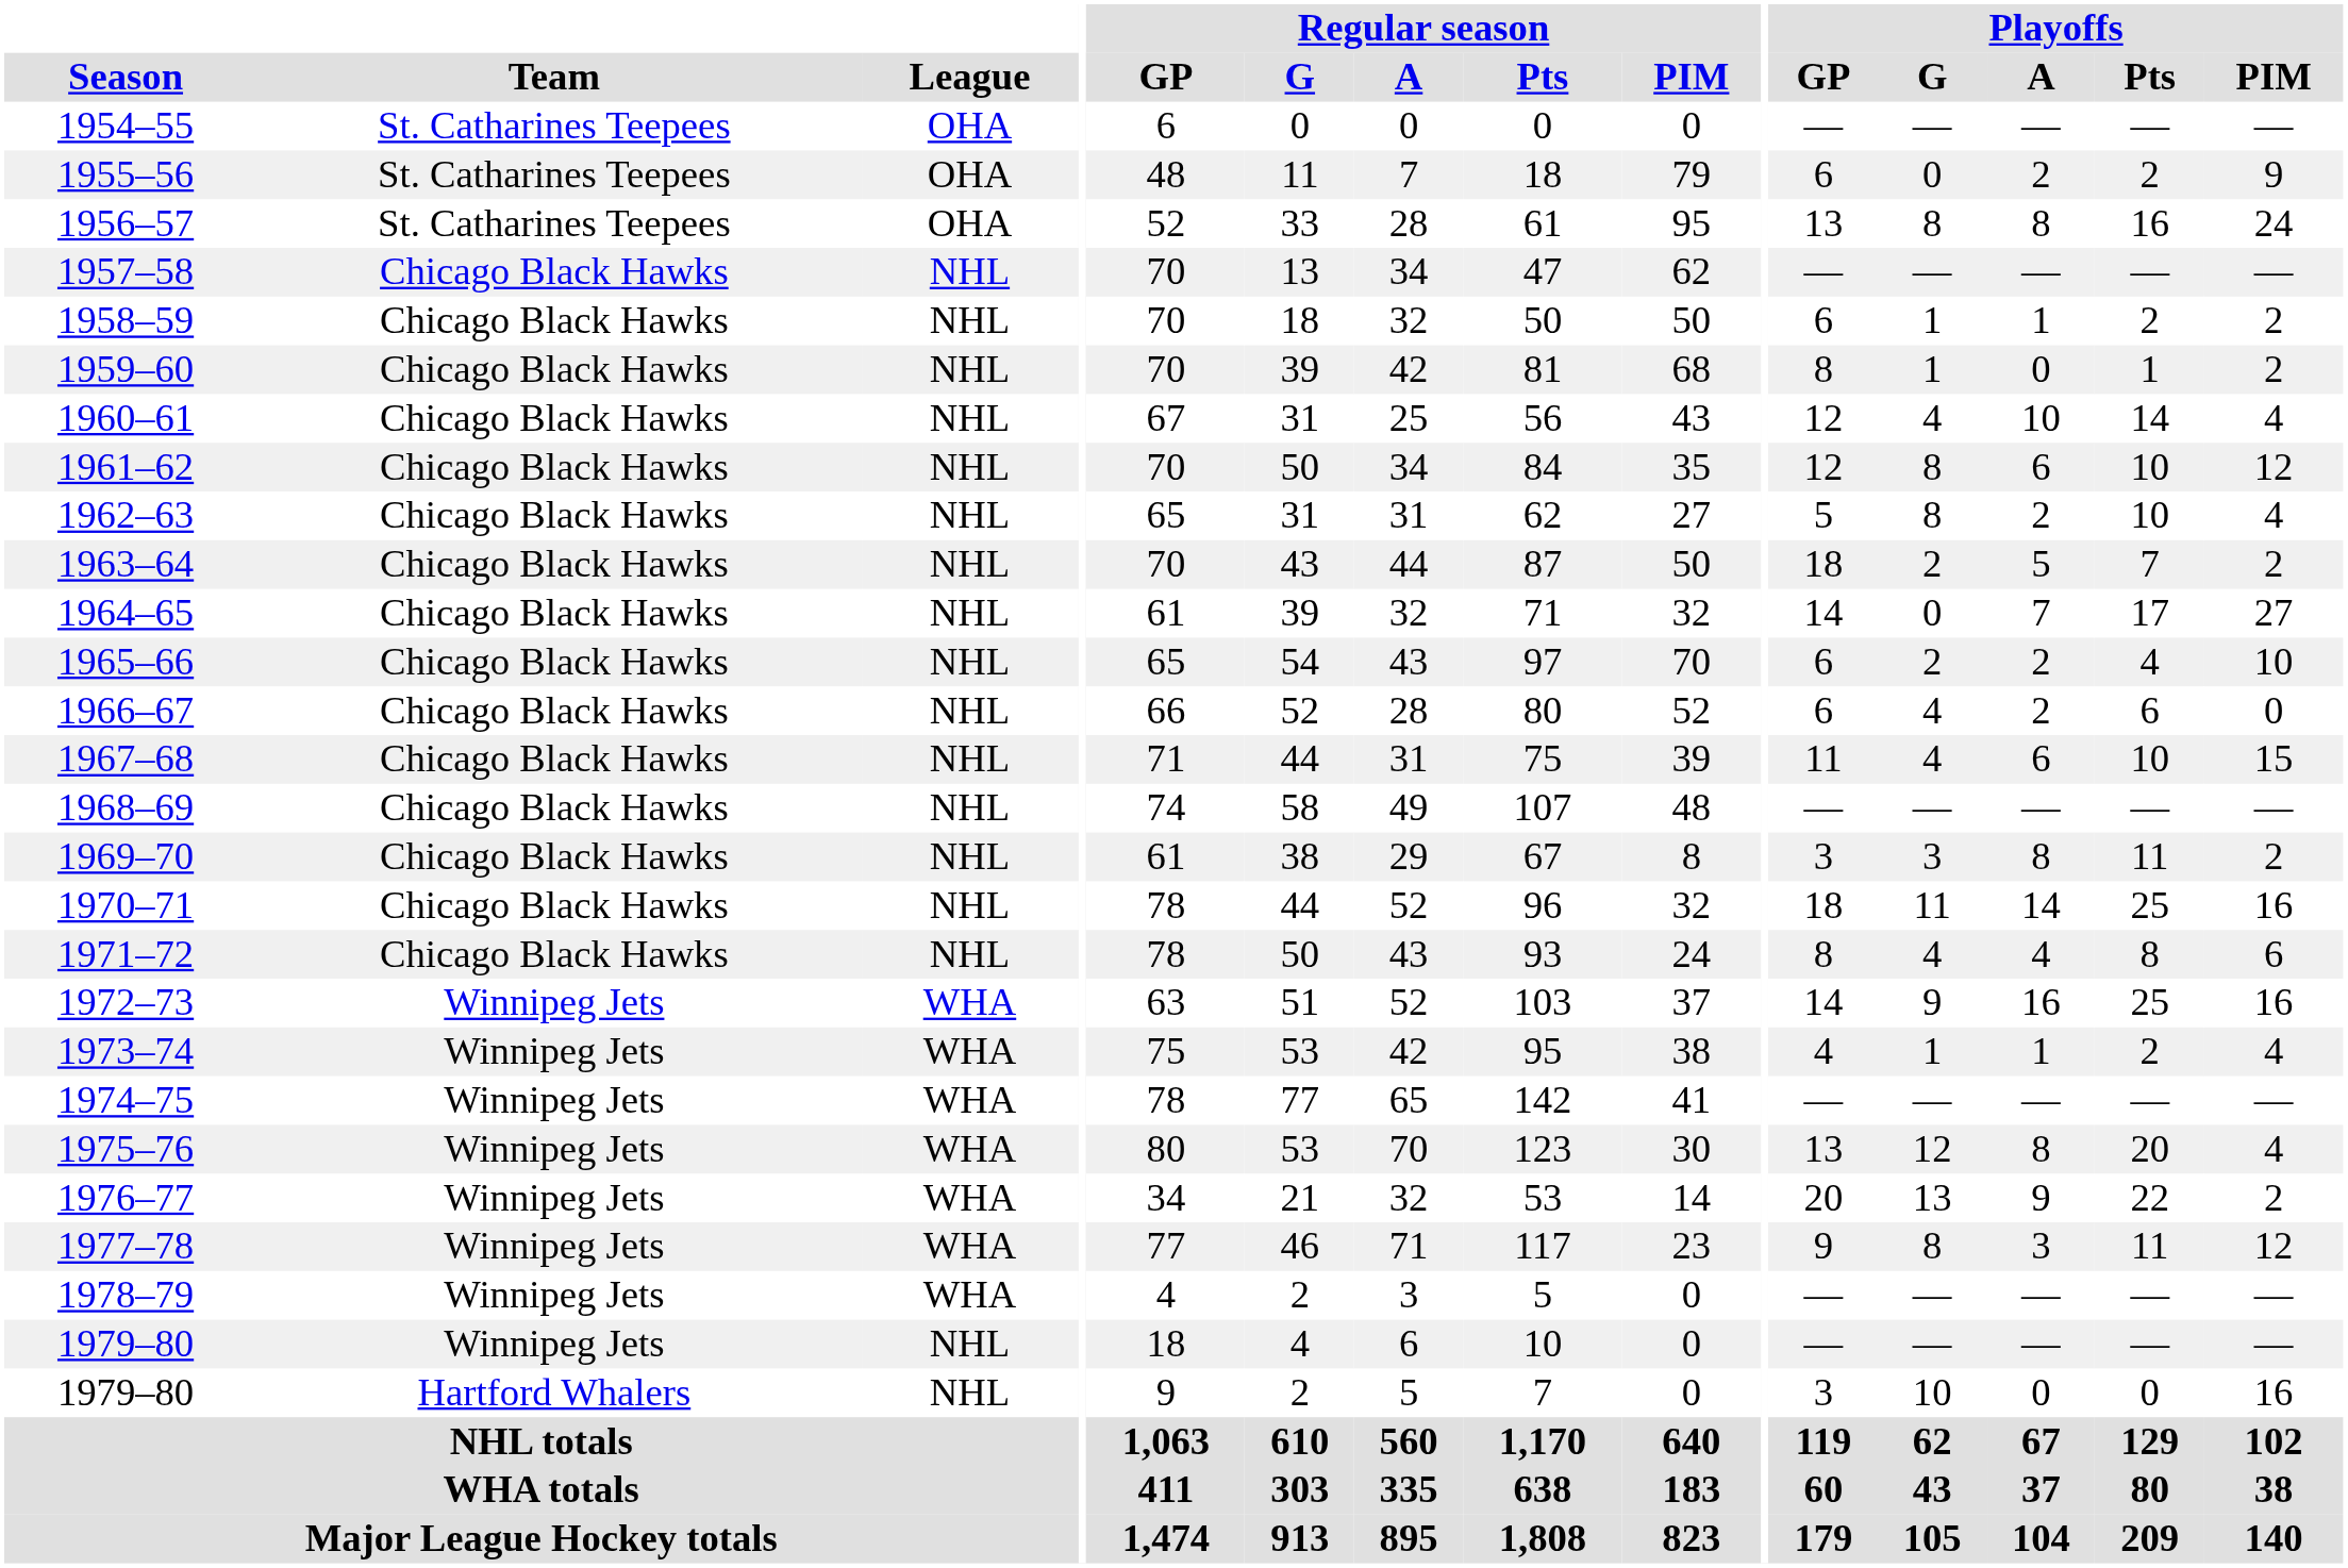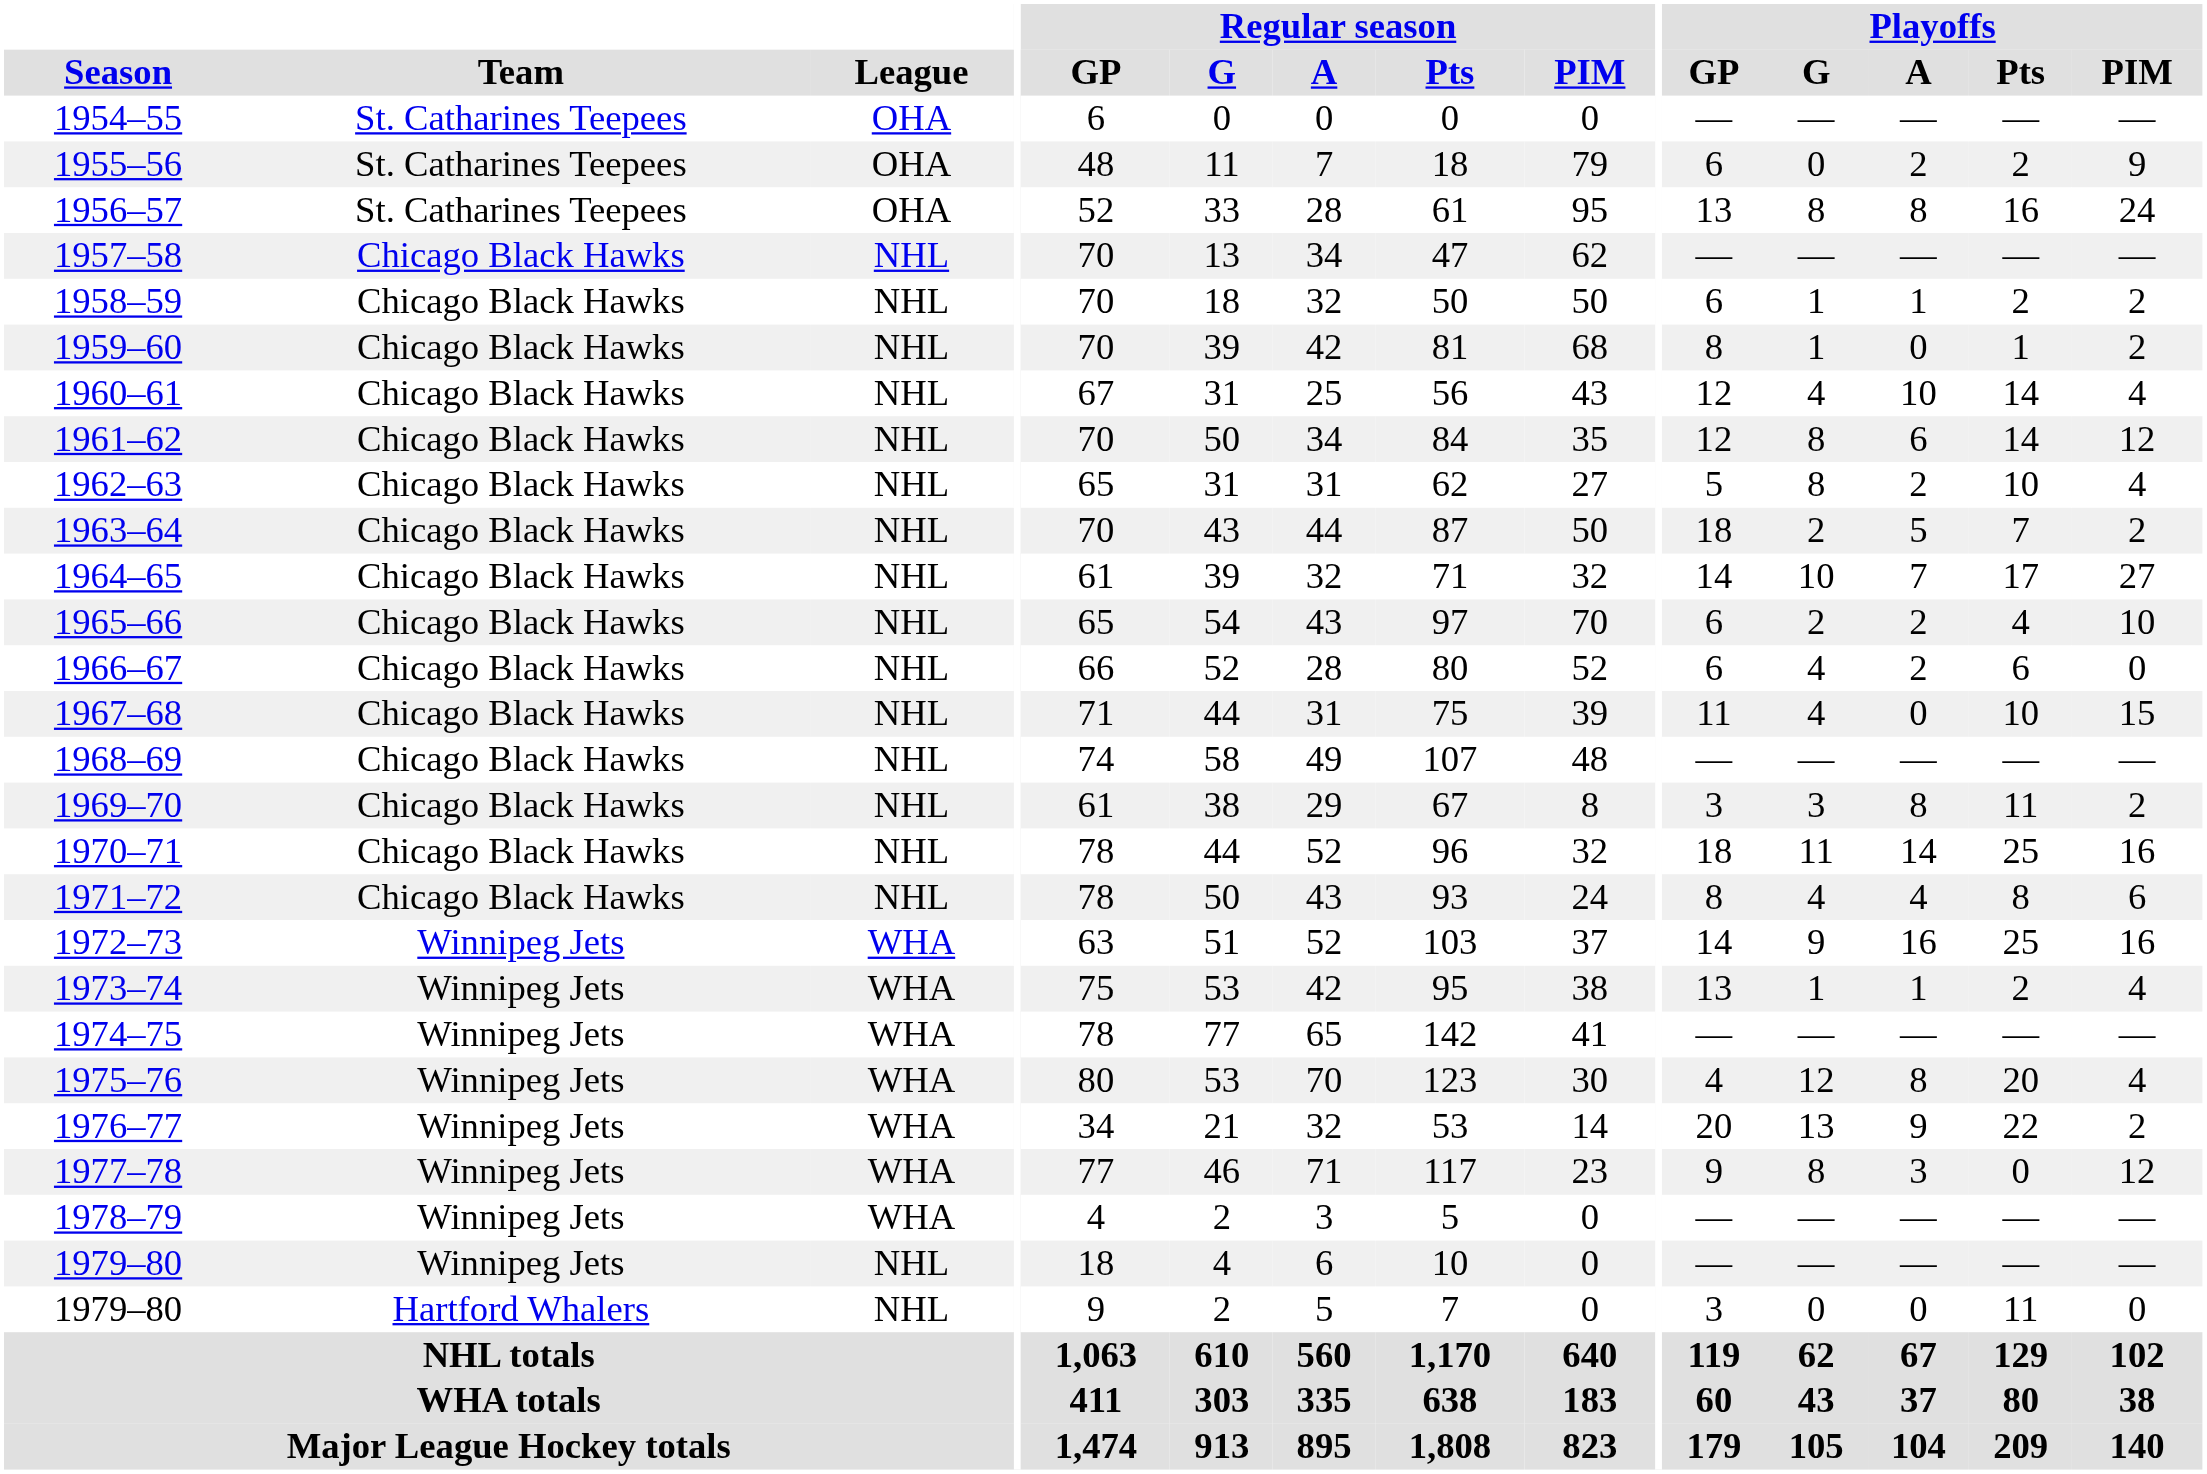 <table border="0" cellpadding="1" cellspacing="0" style="text-align:center; width:60em">
 <tr bgcolor="#e0e0e0">
 <th colspan="3" bgcolor="#ffffff"></th>
 <th rowspan="100" bgcolor="#ffffff"></th>
 <th colspan="5"><a href='#'>Regular season</a></th>
 <th rowspan="100" bgcolor="#ffffff"></th>
 <th colspan="5"><a href='#'>Playoffs</a></th>
 </tr>
 <tr bgcolor="#e0e0e0">
 <th><a href='#'>Season</a></th>
 <th>Team</th>
 <th>League</th>
 <th>GP</th>
 <th><a href='#'>G</a></th>
 <th><a href='#'>A</a></th>
 <th><a href='#'>Pts</a></th>
 <th><a href='#'>PIM</a></th>
 <th>GP</th>
 <th>G</th>
 <th>A</th>
 <th>Pts</th>
 <th>PIM</th>
 </tr>
 <tr>
 <td><a href='#'>1954–55</a></td>
 <td><a href='#'>St. Catharines Teepees</a></td>
 <td><a href='#'>OHA</a></td>
 <td>6</td>
 <td>0</td>
 <td>0</td>
 <td>0</td>
 <td>0</td>
 <td>—</td>
 <td>—</td>
 <td>—</td>
 <td>—</td>
 <td>—</td>
 </tr>
 <tr bgcolor="#f0f0f0">
 <td><a href='#'>1955–56</a></td>
 <td>St. Catharines Teepees</td>
 <td>OHA</td>
 <td>48</td>
 <td>11</td>
 <td>7</td>
 <td>18</td>
 <td>79</td>
 <td>6</td>
 <td>0</td>
 <td>2</td>
 <td>2</td>
 <td>9</td>
 </tr>
 <tr>
 <td><a href='#'>1956–57</a></td>
 <td>St. Catharines Teepees</td>
 <td>OHA</td>
 <td>52</td>
 <td>33</td>
 <td>28</td>
 <td>61</td>
 <td>95</td>
 <td>13</td>
 <td>8</td>
 <td>8</td>
 <td>16</td>
 <td>24</td>
 </tr>
 <tr bgcolor="#f0f0f0">
 <td><a href='#'>1957–58</a></td>
 <td><a href='#'>Chicago Black Hawks</a></td>
 <td><a href='#'>NHL</a></td>
 <td>70</td>
 <td>13</td>
 <td>34</td>
 <td>47</td>
 <td>62</td>
 <td>—</td>
 <td>—</td>
 <td>—</td>
 <td>—</td>
 <td>—</td>
 </tr>
 <tr>
 <td><a href='#'>1958–59</a></td>
 <td>Chicago Black Hawks</td>
 <td>NHL</td>
 <td>70</td>
 <td>18</td>
 <td>32</td>
 <td>50</td>
 <td>50</td>
 <td>6</td>
 <td>1</td>
 <td>1</td>
 <td>2</td>
 <td>2</td>
 </tr>
 <tr bgcolor="#f0f0f0">
 <td><a href='#'>1959–60</a></td>
 <td>Chicago Black Hawks</td>
 <td>NHL</td>
 <td>70</td>
 <td>39</td>
 <td>42</td>
 <td>81</td>
 <td>68</td>
 <td>8</td>
 <td>1</td>
 <td>0</td>
 <td>1</td>
 <td>2</td>
 </tr>
 <tr>
 <td><a href='#'>1960–61</a></td>
 <td>Chicago Black Hawks</td>
 <td>NHL</td>
 <td>67</td>
 <td>31</td>
 <td>25</td>
 <td>56</td>
 <td>43</td>
 <td>12</td>
 <td>4</td>
 <td>10</td>
 <td>14</td>
 <td>4</td>
 </tr>
 <tr bgcolor="#f0f0f0">
 <td><a href='#'>1961–62</a></td>
 <td>Chicago Black Hawks</td>
 <td>NHL</td>
 <td>70</td>
 <td>50</td>
 <td>34</td>
 <td>84</td>
 <td>35</td>
 <td>12</td>
 <td>8</td>
 <td>6</td>
-<td>10</td>
+<td>14</td>
 <td>12</td>
 </tr>
 <tr>
 <td><a href='#'>1962–63</a></td>
 <td>Chicago Black Hawks</td>
 <td>NHL</td>
 <td>65</td>
 <td>31</td>
 <td>31</td>
 <td>62</td>
 <td>27</td>
 <td>5</td>
 <td>8</td>
 <td>2</td>
 <td>10</td>
 <td>4</td>
 </tr>
 <tr bgcolor="#f0f0f0">
 <td><a href='#'>1963–64</a></td>
 <td>Chicago Black Hawks</td>
 <td>NHL</td>
 <td>70</td>
 <td>43</td>
 <td>44</td>
 <td>87</td>
 <td>50</td>
 <td>18</td>
 <td>2</td>
 <td>5</td>
 <td>7</td>
 <td>2</td>
 </tr>
 <tr>
 <td><a href='#'>1964–65</a></td>
 <td>Chicago Black Hawks</td>
 <td>NHL</td>
 <td>61</td>
 <td>39</td>
 <td>32</td>
 <td>71</td>
 <td>32</td>
 <td>14</td>
-<td>0</td>
+<td>10</td>
 <td>7</td>
 <td>17</td>
 <td>27</td>
 </tr>
 <tr bgcolor="#f0f0f0">
 <td><a href='#'>1965–66</a></td>
 <td>Chicago Black Hawks</td>
 <td>NHL</td>
 <td>65</td>
 <td>54</td>
 <td>43</td>
 <td>97</td>
 <td>70</td>
 <td>6</td>
 <td>2</td>
 <td>2</td>
 <td>4</td>
 <td>10</td>
 </tr>
 <tr>
 <td><a href='#'>1966–67</a></td>
 <td>Chicago Black Hawks</td>
 <td>NHL</td>
 <td>66</td>
 <td>52</td>
 <td>28</td>
 <td>80</td>
 <td>52</td>
 <td>6</td>
 <td>4</td>
 <td>2</td>
 <td>6</td>
 <td>0</td>
 </tr>
 <tr bgcolor="#f0f0f0">
 <td><a href='#'>1967–68</a></td>
 <td>Chicago Black Hawks</td>
 <td>NHL</td>
 <td>71</td>
 <td>44</td>
 <td>31</td>
 <td>75</td>
 <td>39</td>
 <td>11</td>
 <td>4</td>
-<td>6</td>
+<td>0</td>
 <td>10</td>
 <td>15</td>
 </tr>
 <tr>
 <td><a href='#'>1968–69</a></td>
 <td>Chicago Black Hawks</td>
 <td>NHL</td>
 <td>74</td>
 <td>58</td>
 <td>49</td>
 <td>107</td>
 <td>48</td>
 <td>—</td>
 <td>—</td>
 <td>—</td>
 <td>—</td>
 <td>—</td>
 </tr>
 <tr bgcolor="#f0f0f0">
 <td><a href='#'>1969–70</a></td>
 <td>Chicago Black Hawks</td>
 <td>NHL</td>
 <td>61</td>
 <td>38</td>
 <td>29</td>
 <td>67</td>
 <td>8</td>
 <td>3</td>
 <td>3</td>
 <td>8</td>
 <td>11</td>
 <td>2</td>
 </tr>
 <tr>
 <td><a href='#'>1970–71</a></td>
 <td>Chicago Black Hawks</td>
 <td>NHL</td>
 <td>78</td>
 <td>44</td>
 <td>52</td>
 <td>96</td>
 <td>32</td>
 <td>18</td>
 <td>11</td>
 <td>14</td>
 <td>25</td>
 <td>16</td>
 </tr>
 <tr bgcolor="#f0f0f0">
 <td><a href='#'>1971–72</a></td>
 <td>Chicago Black Hawks</td>
 <td>NHL</td>
 <td>78</td>
 <td>50</td>
 <td>43</td>
 <td>93</td>
 <td>24</td>
 <td>8</td>
 <td>4</td>
 <td>4</td>
 <td>8</td>
 <td>6</td>
 </tr>
 <tr>
 <td><a href='#'>1972–73</a></td>
 <td><a href='#'>Winnipeg Jets</a></td>
 <td><a href='#'>WHA</a></td>
 <td>63</td>
 <td>51</td>
 <td>52</td>
 <td>103</td>
 <td>37</td>
 <td>14</td>
 <td>9</td>
 <td>16</td>
 <td>25</td>
 <td>16</td>
 </tr>
 <tr bgcolor="#f0f0f0">
 <td><a href='#'>1973–74</a></td>
 <td>Winnipeg Jets</td>
 <td>WHA</td>
 <td>75</td>
 <td>53</td>
 <td>42</td>
 <td>95</td>
 <td>38</td>
-<td>4</td>
+<td>13</td>
 <td>1</td>
 <td>1</td>
 <td>2</td>
 <td>4</td>
 </tr>
 <tr>
 <td><a href='#'>1974–75</a></td>
 <td>Winnipeg Jets</td>
 <td>WHA</td>
 <td>78</td>
 <td>77</td>
 <td>65</td>
 <td>142</td>
 <td>41</td>
 <td>—</td>
 <td>—</td>
 <td>—</td>
 <td>—</td>
 <td>—</td>
 </tr>
 <tr bgcolor="#f0f0f0">
 <td><a href='#'>1975–76</a></td>
 <td>Winnipeg Jets</td>
 <td>WHA</td>
 <td>80</td>
 <td>53</td>
 <td>70</td>
 <td>123</td>
 <td>30</td>
-<td>13</td>
+<td>4</td>
 <td>12</td>
 <td>8</td>
 <td>20</td>
 <td>4</td>
 </tr>
 <tr>
 <td><a href='#'>1976–77</a></td>
 <td>Winnipeg Jets</td>
 <td>WHA</td>
 <td>34</td>
 <td>21</td>
 <td>32</td>
 <td>53</td>
 <td>14</td>
 <td>20</td>
 <td>13</td>
 <td>9</td>
 <td>22</td>
 <td>2</td>
 </tr>
 <tr bgcolor="#f0f0f0">
 <td><a href='#'>1977–78</a></td>
 <td>Winnipeg Jets</td>
 <td>WHA</td>
 <td>77</td>
 <td>46</td>
 <td>71</td>
 <td>117</td>
 <td>23</td>
 <td>9</td>
 <td>8</td>
 <td>3</td>
-<td>11</td>
+<td>0</td>
 <td>12</td>
 </tr>
 <tr>
 <td><a href='#'>1978–79</a></td>
 <td>Winnipeg Jets</td>
 <td>WHA</td>
 <td>4</td>
 <td>2</td>
 <td>3</td>
 <td>5</td>
 <td>0</td>
 <td>—</td>
 <td>—</td>
 <td>—</td>
 <td>—</td>
 <td>—</td>
 </tr>
 <tr bgcolor="#f0f0f0">
 <td><a href='#'>1979–80</a></td>
 <td>Winnipeg Jets</td>
 <td>NHL</td>
 <td>18</td>
 <td>4</td>
 <td>6</td>
 <td>10</td>
 <td>0</td>
 <td>—</td>
 <td>—</td>
 <td>—</td>
 <td>—</td>
 <td>—</td>
 </tr>
 <tr>
 <td>1979–80</td>
 <td><a href='#'>Hartford Whalers</a></td>
 <td>NHL</td>
 <td>9</td>
 <td>2</td>
 <td>5</td>
 <td>7</td>
 <td>0</td>
 <td>3</td>
-<td>10</td>
 <td>0</td>
 <td>0</td>
-<td>16</td>
+<td>11</td>
+<td>0</td>
 </tr>
 <tr bgcolor="#e0e0e0">
 <th colspan="3">NHL totals</th>
 <th>1,063</th>
 <th>610</th>
 <th>560</th>
 <th>1,170</th>
 <th>640</th>
 <th>119</th>
 <th>62</th>
 <th>67</th>
 <th>129</th>
 <th>102</th>
 </tr>
 <tr bgcolor="#e0e0e0">
 <th colspan="3">WHA totals</th>
 <th>411</th>
 <th>303</th>
 <th>335</th>
 <th>638</th>
 <th>183</th>
 <th>60</th>
 <th>43</th>
 <th>37</th>
 <th>80</th>
 <th>38</th>
 </tr>
 <tr bgcolor="#e0e0e0">
 <th colspan="3">Major League Hockey totals</th>
 <th>1,474</th>
 <th>913</th>
 <th>895</th>
 <th>1,808</th>
 <th>823</th>
 <th>179</th>
 <th>105</th>
 <th>104</th>
 <th>209</th>
 <th>140</th>
 </tr>
 </table>
